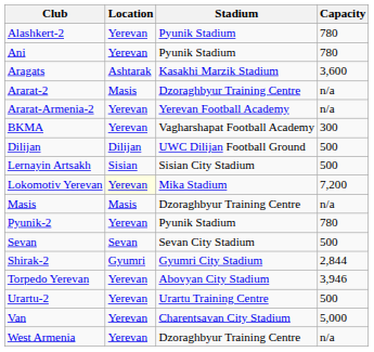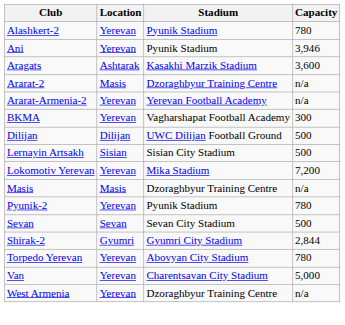 <table class="wikitable sortable">
 <tr>
 <th>Club</th>
 <th>Location</th>
 <th>Stadium</th>
 <th>Capacity</th>
 </tr>
 <tr>
 <td><a href='#'>Alashkert-2</a></td>
 <td><a href='#'>Yerevan</a></td>
 <td><a href='#'>Pyunik Stadium</a></td>
 <td>780</td>
 </tr>
 <tr>
 <td><a href='#'>Ani</a></td>
 <td><a href='#'>Yerevan</a></td>
 <td>Pyunik Stadium</td>
-<td>780</td>
+<td>3,946</td>
 </tr>
 <tr>
 <td><a href='#'>Aragats</a></td>
 <td><a href='#'>Ashtarak</a></td>
 <td><a href='#'>Kasakhi Marzik Stadium</a></td>
 <td>3,600</td>
 </tr>
 <tr>
 <td><a href='#'>Ararat-2</a></td>
 <td><a href='#'>Masis</a></td>
 <td><a href='#'>Dzoraghbyur Training Centre</a></td>
 <td>n/a</td>
 </tr>
 <tr>
 <td><a href='#'>Ararat-Armenia-2</a></td>
 <td><a href='#'>Yerevan</a></td>
 <td><a href='#'>Yerevan Football Academy</a></td>
 <td>n/a</td>
 </tr>
 <tr>
 <td><a href='#'>BKMA</a></td>
 <td><a href='#'>Yerevan</a></td>
 <td>Vagharshapat Football Academy</td>
 <td>300</td>
 </tr>
 <tr>
 <td><a href='#'>Dilijan</a></td>
 <td><a href='#'>Dilijan</a></td>
 <td><a href='#'>UWC Dilijan</a> Football Ground</td>
 <td>500</td>
 </tr>
 <tr>
 <td><a href='#'>Lernayin Artsakh</a></td>
 <td><a href='#'>Sisian</a></td>
 <td>Sisian City Stadium</td>
 <td>500</td>
 </tr>
 <tr>
 <td><a href='#'>Lokomotiv Yerevan</a></td>
-<td style="background: lightyellow;"><a href='#'>Yerevan</a></td>
+<td><a href='#'>Yerevan</a></td>
 <td><a href='#'>Mika Stadium</a></td>
 <td>7,200</td>
 </tr>
 <tr>
 <td><a href='#'>Masis</a></td>
 <td><a href='#'>Masis</a></td>
 <td>Dzoraghbyur Training Centre</td>
 <td>n/a</td>
 </tr>
 <tr>
 <td><a href='#'>Pyunik-2</a></td>
 <td><a href='#'>Yerevan</a></td>
 <td>Pyunik Stadium</td>
 <td>780</td>
 </tr>
 <tr>
 <td><a href='#'>Sevan</a></td>
 <td><a href='#'>Sevan</a></td>
 <td>Sevan City Stadium</td>
 <td>500</td>
 </tr>
 <tr>
 <td><a href='#'>Shirak-2</a></td>
 <td><a href='#'>Gyumri</a></td>
 <td><a href='#'>Gyumri City Stadium</a></td>
 <td>2,844</td>
 </tr>
 <tr>
 <td><a href='#'>Torpedo Yerevan</a></td>
 <td><a href='#'>Yerevan</a></td>
 <td><a href='#'>Abovyan City Stadium</a></td>
-<td>3,946</td>
-</tr>
-<tr>
-<td><a href='#'>Urartu-2</a></td>
-<td><a href='#'>Yerevan</a></td>
-<td><a href='#'>Urartu Training Centre</a></td>
-<td>500</td>
+<td>780</td>
 </tr>
 <tr>
 <td><a href='#'>Van</a></td>
 <td><a href='#'>Yerevan</a></td>
 <td><a href='#'>Charentsavan City Stadium</a></td>
 <td>5,000</td>
 </tr>
 <tr>
 <td><a href='#'>West Armenia</a></td>
 <td><a href='#'>Yerevan</a></td>
 <td>Dzoraghbyur Training Centre</td>
 <td>n/a</td>
 </tr>
 </table>
